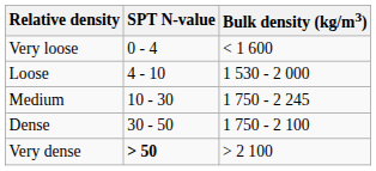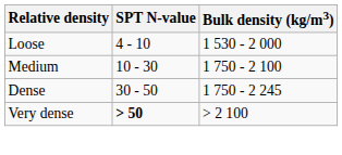 <table class="wikitable">
 <tr>
 <th>Relative density</th>
 <th>SPT N-value</th>
 <th>Bulk density (kg/m<sup>3</sup>)</th>
-</tr>
-<tr>
-<td>Very loose</td>
-<td>0 - 4</td>
-<td>< 1 600</td>
 </tr>
 <tr>
 <td>Loose</td>
 <td>4 - 10</td>
 <td>1 530 - 2 000</td>
 </tr>
 <tr>
 <td>Medium</td>
 <td>10 - 30</td>
-<td>1 750 - 2 245</td>
+<td>1 750 - 2 100</td>
 </tr>
 <tr>
 <td>Dense</td>
 <td>30 - 50</td>
-<td>1 750 - 2 100</td>
+<td>1 750 - 2 245</td>
 </tr>
 <tr>
 <td>Very dense</td>
 <td><strong>> 50</strong></td>
 <td>> 2 100</td>
 </tr>
 </table>
